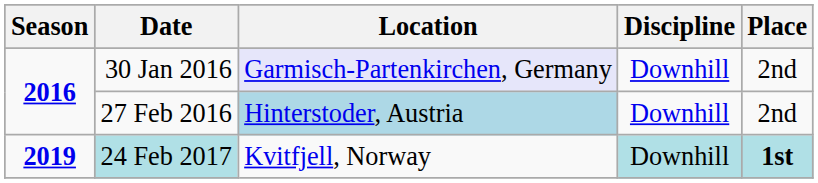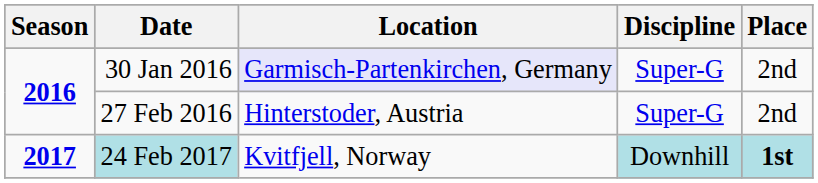 <table class="wikitable" style="text-align:center; font-size:95%;">
 <tr>
 <th>Season</th>
 <th>Date</th>
 <th>Location</th>
 <th>Discipline</th>
 <th>Place</th>
 </tr>
 <tr>
 <td rowspan="2"><strong><a href='#'>2016</a></strong></td>
 <td align=right>30 Jan 2016</td>
 <td align=left style="background: lavender;"> <a href='#'>Garmisch-Partenkirchen</a>, Germany</td>
-<td><a href='#'>Downhill</a></td>
+<td><a href='#'>Super-G</a></td>
 <td>2nd</td>
 </tr>
 <tr>
 <td align=right>27 Feb 2016</td>
-<td align=left style="background: lightblue;"> <a href='#'>Hinterstoder</a>, Austria</td>
-<td><a href='#'>Downhill</a></td>
+<td align=left> <a href='#'>Hinterstoder</a>, Austria</td>
+<td><a href='#'>Super-G</a></td>
 <td>2nd</td>
 </tr>
 <tr>
-<td><strong><a href='#'>2019</a></strong></td>
+<td><strong><a href='#'>2017</a></strong></td>
 <td align=right bgcolor= "#BOEOE6">24 Feb 2017</td>
 <td align=left> <a href='#'>Kvitfjell</a>, Norway</td>
 <td bgcolor="#BOEOE6">Downhill</td>
 <td bgcolor="#BOEOE6"><strong>1st</strong></td>
 </tr>
 </table>
